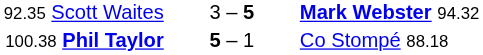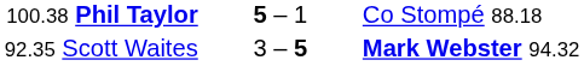 <table style="text-align:center">
 <tr>
 <th width=223></th>
 <th width=100></th>
 <th width=223></th>
 </tr>
 <tr>
+<td align=right><small><span>100.38</span></small> <strong><a href='#'>Phil Taylor</a></strong> </td>
+<td><strong>5</strong> – 1</td>
+<td align=left> <a href='#'>Co Stompé</a> <small><span>88.18</span></small></td>
+</tr>
+<tr>
 <td align=right><small><span>92.35</span></small> <a href='#'>Scott Waites</a> </td>
 <td>3 – <strong>5</strong></td>
 <td align=left> <strong><a href='#'>Mark Webster</a></strong> <small><span>94.32</span></small></td>
 </tr>
-<tr>
-<td align=right><small><span>100.38</span></small> <strong><a href='#'>Phil Taylor</a></strong> </td>
-<td><strong>5</strong> – 1</td>
-<td align=left> <a href='#'>Co Stompé</a> <small><span>88.18</span></small></td>
-</tr>
 </table>
